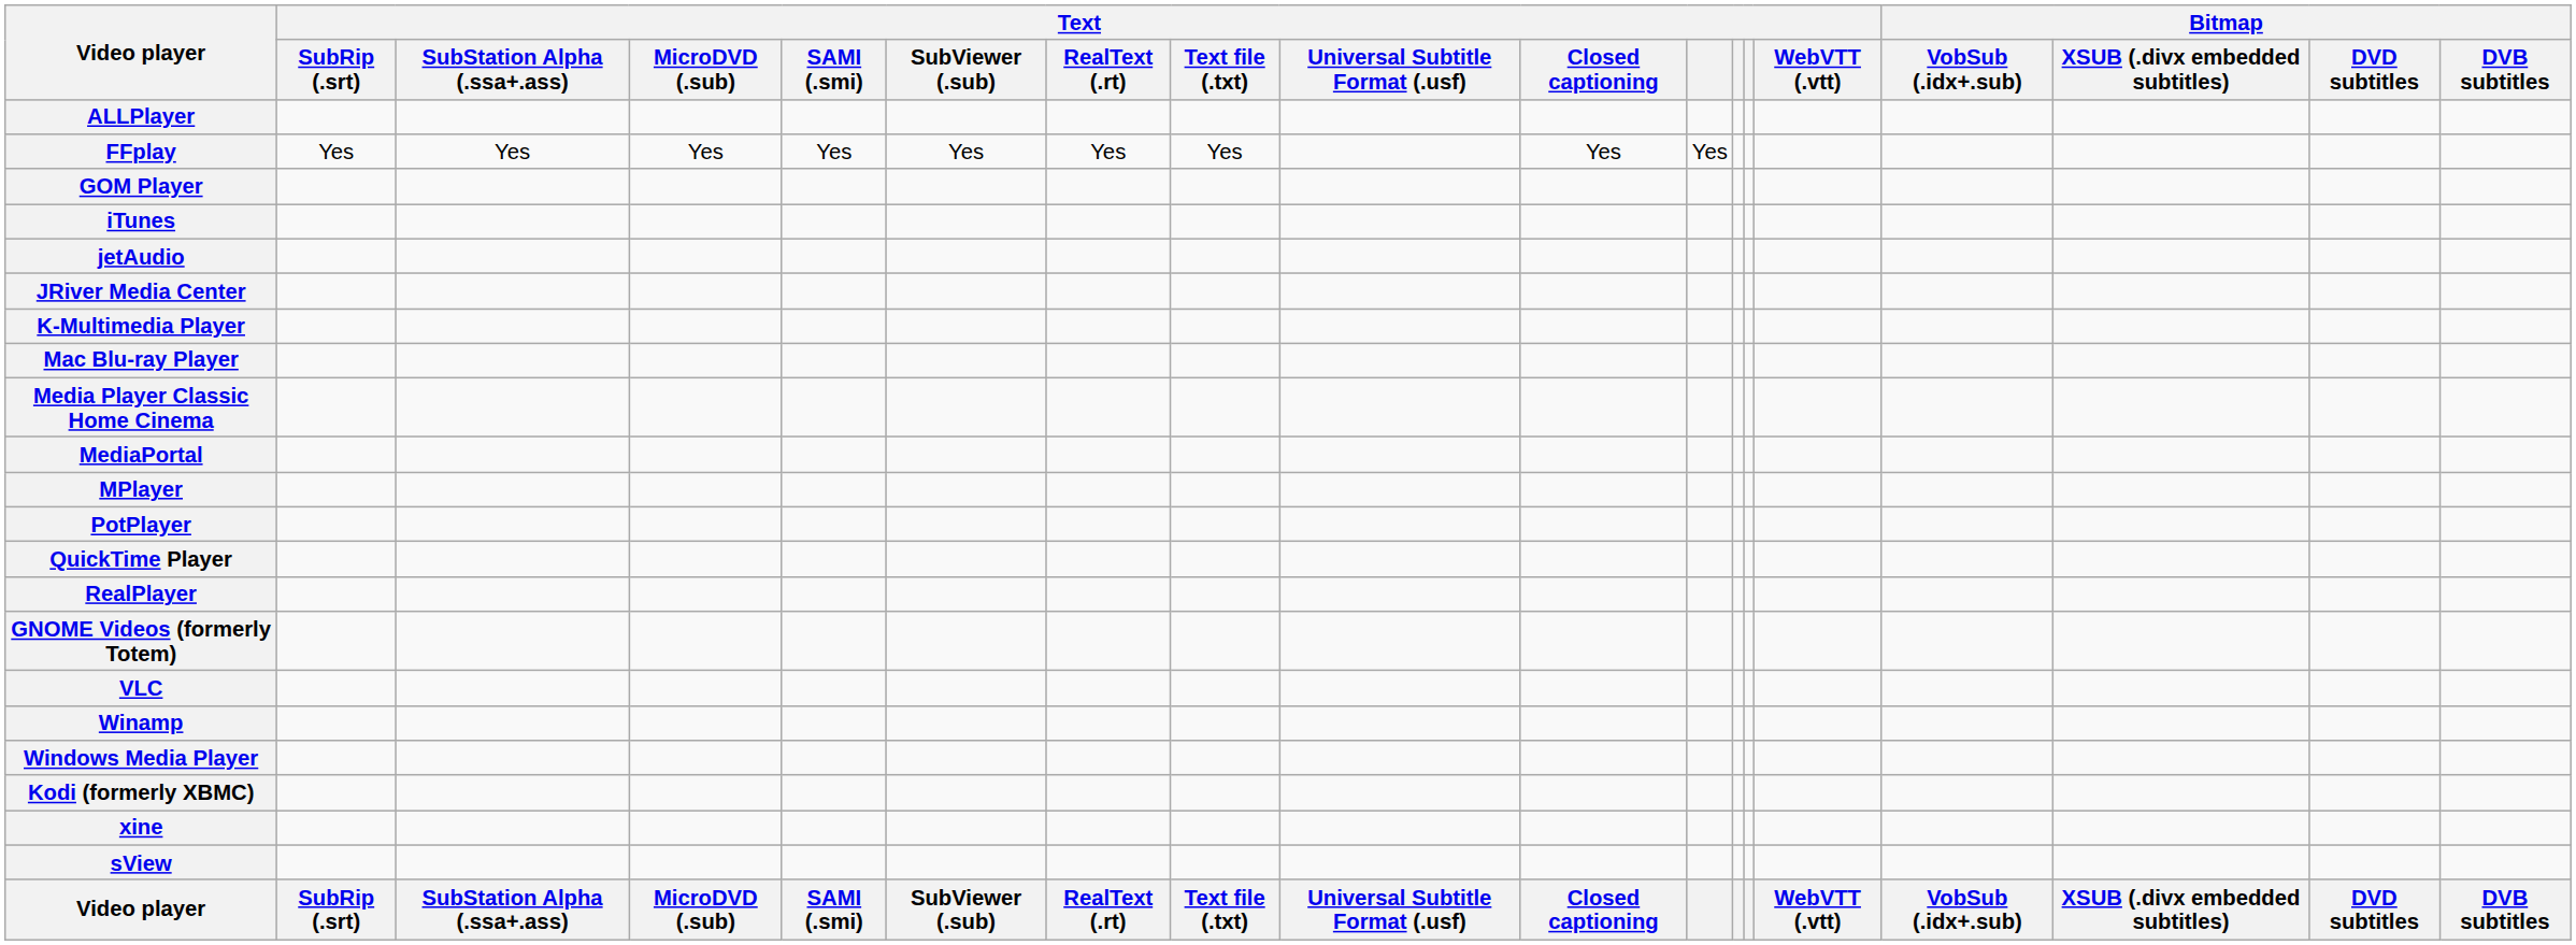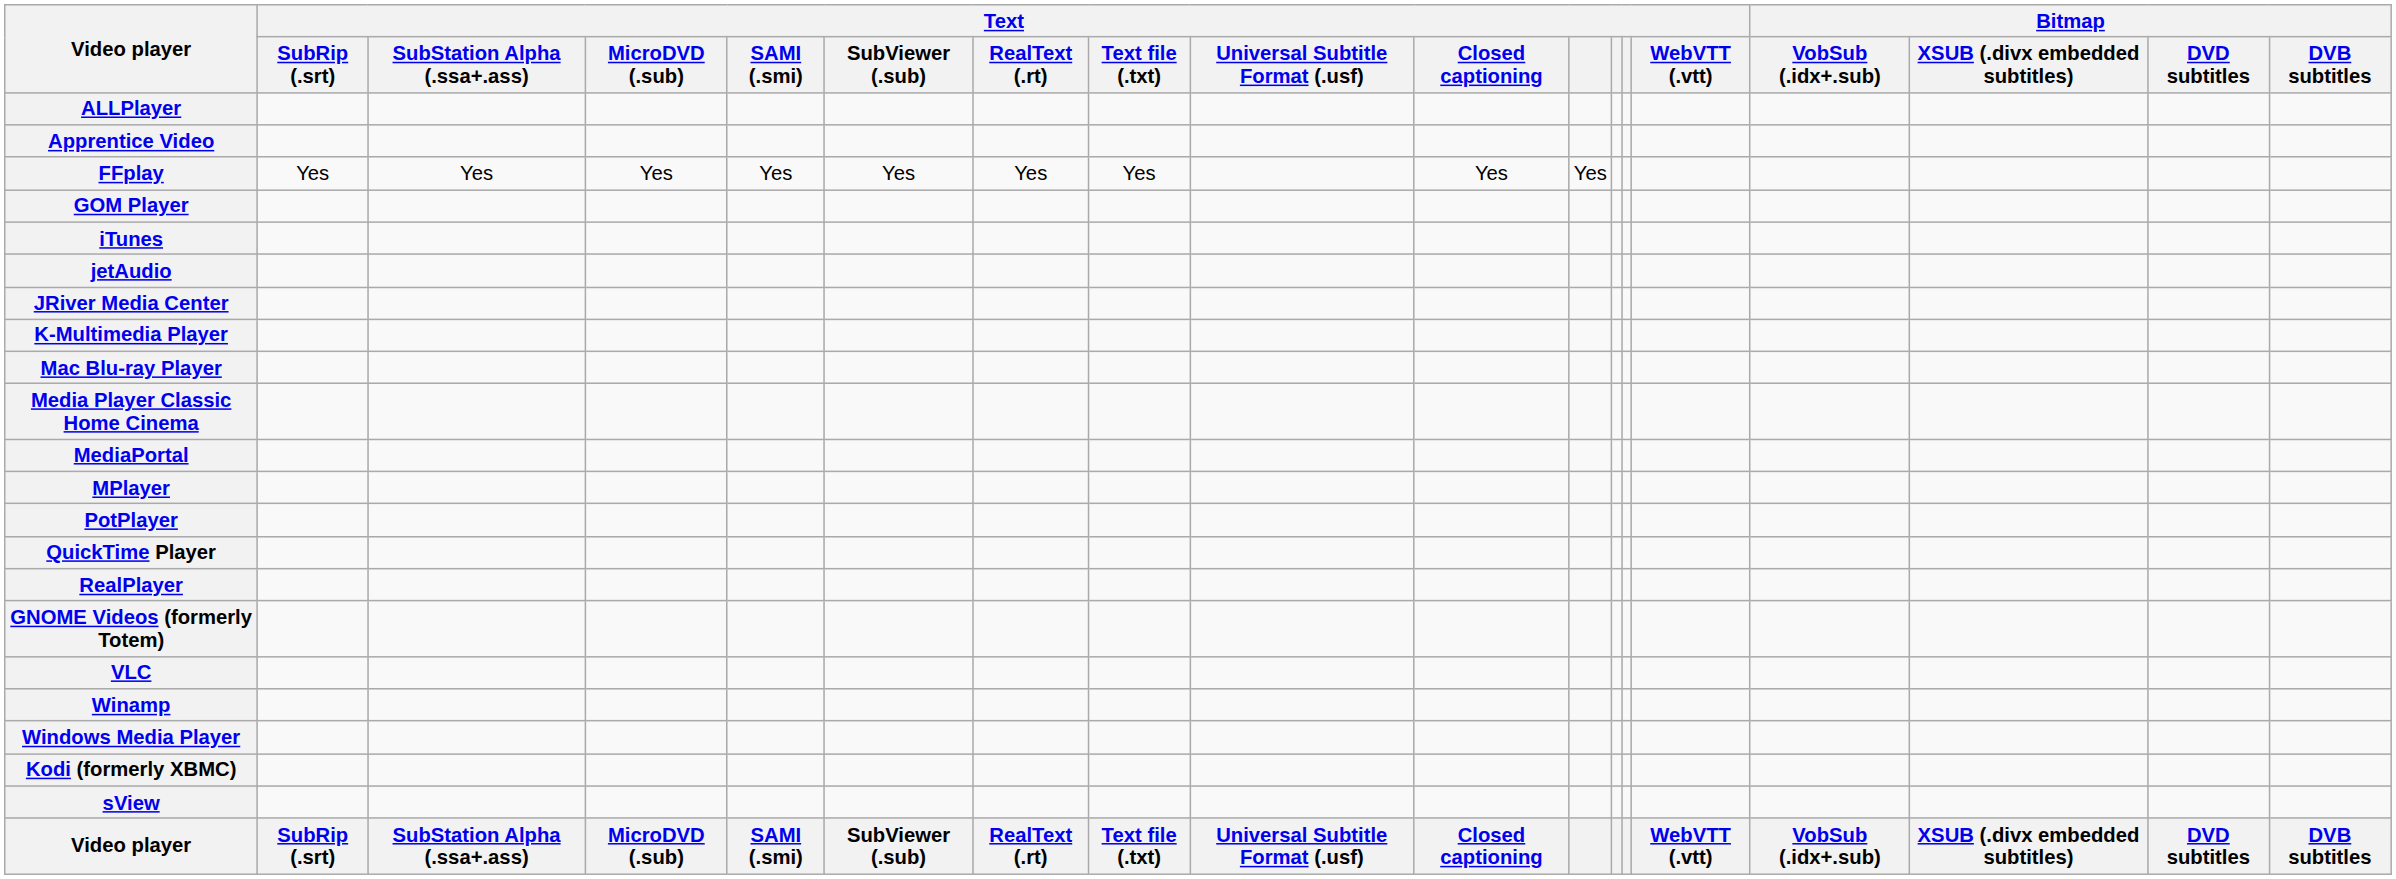 <table class="wikitable" style="font-size: smaller; text-align: center; width: auto; table-layout: fixed">
 <tr>
 <th rowspan="2" style="width:12em">Video player</th>
 <th colspan="13"><a href='#'>Text</a></th>
 <th colspan="4"><a href='#'>Bitmap</a></th>
 </tr>
 <tr>
 <th><a href='#'>SubRip</a> (.srt)</th>
 <th><a href='#'>SubStation Alpha</a> (.ssa+.ass)</th>
 <th><a href='#'>MicroDVD</a> (.sub)</th>
 <th><a href='#'>SAMI</a> (.smi)</th>
 <th>SubViewer (.sub)</th>
 <th><a href='#'>RealText</a> (.rt)</th>
 <th><a href='#'>Text file</a> (.txt)</th>
 <th><a href='#'>Universal Subtitle Format</a> (.usf)</th>
 <th><a href='#'>Closed captioning</a></th>
 <th></th>
 <th></th>
 <th></th>
 <th><a href='#'>WebVTT</a> (.vtt)</th>
 <th><a href='#'>VobSub</a> (.idx+.sub)</th>
 <th><a href='#'>XSUB</a> (.divx embedded subtitles)</th>
 <th><a href='#'>DVD</a> subtitles</th>
 <th><a href='#'>DVB</a> subtitles</th>
 </tr>
 <tr>
 <th><a href='#'>ALLPlayer</a></th>
 <td></td>
 <td></td>
 <td></td>
 <td></td>
 <td></td>
 <td></td>
 <td></td>
 <td></td>
 <td></td>
 <td></td>
 <td></td>
 <td></td>
 <td></td>
 <td></td>
+<td></td>
+<td></td>
+<td></td>
+</tr>
+<tr>
+<th><a href='#'>Apprentice Video</a></th>
+<td><br></td>
+<td><br></td>
+<td></td>
+<td></td>
+<td></td>
+<td></td>
+<td></td>
+<td></td>
+<td></td>
+<td></td>
+<td></td>
+<td></td>
+<td></td>
+<td><br></td>
 <td></td>
 <td></td>
 <td></td>
 </tr>
 <tr>
 <th><a href='#'>FFplay</a></th>
 <td>Yes<br></td>
 <td>Yes<br></td>
 <td>Yes<br></td>
 <td>Yes<br></td>
 <td>Yes<br></td>
 <td>Yes<br></td>
 <td>Yes<br></td>
 <td></td>
 <td>Yes<br></td>
 <td>Yes<br></td>
 <td><br></td>
 <td><br></td>
 <td></td>
 <td></td>
 <td></td>
 <td></td>
 <td></td>
 </tr>
 <tr>
 <th><a href='#'>GOM Player</a></th>
 <td></td>
 <td><br></td>
 <td></td>
 <td></td>
 <td></td>
 <td></td>
 <td></td>
 <td></td>
 <td></td>
 <td></td>
 <td></td>
 <td></td>
 <td></td>
 <td></td>
 <td></td>
 <td></td>
 <td></td>
 </tr>
 <tr>
 <th><a href='#'>iTunes</a></th>
 <td></td>
 <td></td>
 <td></td>
 <td></td>
 <td></td>
 <td></td>
 <td></td>
 <td></td>
 <td></td>
 <td></td>
 <td></td>
 <td></td>
 <td></td>
 <td></td>
 <td></td>
 <td></td>
 <td></td>
 </tr>
 <tr>
 <th><a href='#'>jetAudio</a></th>
 <td></td>
 <td><br></td>
 <td></td>
 <td></td>
 <td></td>
 <td></td>
 <td></td>
 <td></td>
 <td></td>
 <td></td>
 <td></td>
 <td></td>
 <td></td>
 <td></td>
 <td></td>
 <td></td>
 <td></td>
 </tr>
 <tr>
 <th><a href='#'>JRiver Media Center</a></th>
 <td></td>
 <td></td>
 <td></td>
 <td></td>
 <td></td>
 <td></td>
 <td></td>
 <td></td>
 <td></td>
 <td></td>
 <td></td>
 <td></td>
 <td></td>
 <td></td>
 <td></td>
 <td></td>
 <td></td>
 </tr>
 <tr>
 <th><a href='#'>K-Multimedia Player</a></th>
 <td></td>
 <td></td>
 <td></td>
 <td></td>
 <td></td>
 <td></td>
 <td></td>
 <td></td>
 <td></td>
 <td></td>
 <td></td>
 <td></td>
 <td></td>
 <td></td>
 <td></td>
 <td></td>
 <td></td>
 </tr>
 <tr>
 <th><a href='#'>Mac Blu-ray Player</a></th>
 <td></td>
 <td></td>
 <td></td>
 <td></td>
 <td></td>
 <td></td>
 <td></td>
 <td></td>
 <td></td>
 <td></td>
 <td></td>
 <td></td>
 <td></td>
 <td></td>
 <td></td>
 <td></td>
 <td></td>
 </tr>
 <tr>
 <th><a href='#'>Media Player Classic Home Cinema</a></th>
 <td></td>
 <td></td>
 <td></td>
 <td></td>
 <td></td>
 <td></td>
 <td></td>
 <td></td>
 <td></td>
 <td></td>
 <td></td>
 <td></td>
 <td></td>
 <td></td>
 <td></td>
 <td></td>
 <td></td>
 </tr>
 <tr>
 <th><a href='#'>MediaPortal</a></th>
 <td></td>
 <td></td>
 <td></td>
 <td></td>
 <td></td>
 <td></td>
 <td></td>
 <td></td>
 <td></td>
 <td></td>
 <td></td>
 <td></td>
 <td></td>
 <td></td>
 <td></td>
 <td></td>
 <td></td>
 </tr>
 <tr>
 <th><a href='#'>MPlayer</a></th>
 <td></td>
 <td></td>
 <td></td>
 <td></td>
 <td></td>
 <td></td>
 <td></td>
 <td></td>
 <td></td>
 <td></td>
 <td></td>
 <td></td>
 <td></td>
 <td></td>
 <td></td>
 <td></td>
 <td></td>
 </tr>
 <tr>
 <th><a href='#'>PotPlayer</a></th>
 <td></td>
 <td></td>
 <td></td>
 <td></td>
 <td></td>
 <td></td>
 <td></td>
 <td></td>
 <td></td>
 <td></td>
 <td></td>
 <td></td>
 <td></td>
 <td></td>
 <td></td>
 <td></td>
 <td></td>
 </tr>
 <tr>
 <th><a href='#'>QuickTime</a> Player</th>
 <td><br></td>
 <td><br></td>
 <td></td>
 <td></td>
 <td></td>
 <td></td>
 <td></td>
 <td></td>
 <td></td>
 <td></td>
 <td></td>
 <td></td>
 <td></td>
 <td></td>
 <td></td>
 <td></td>
 <td></td>
 </tr>
 <tr>
 <th><a href='#'>RealPlayer</a></th>
 <td></td>
 <td></td>
 <td></td>
 <td></td>
 <td></td>
 <td></td>
 <td></td>
 <td></td>
 <td></td>
 <td></td>
 <td></td>
 <td></td>
 <td></td>
 <td></td>
 <td></td>
 <td></td>
 <td></td>
 </tr>
 <tr>
 <th><a href='#'>GNOME Videos</a> (formerly Totem)</th>
 <td></td>
 <td><br></td>
 <td></td>
 <td></td>
 <td></td>
 <td></td>
 <td></td>
 <td></td>
 <td></td>
 <td></td>
 <td></td>
 <td></td>
 <td></td>
 <td></td>
 <td></td>
 <td></td>
 <td></td>
 </tr>
 <tr>
 <th><a href='#'>VLC</a></th>
 <td></td>
 <td></td>
 <td></td>
 <td></td>
 <td></td>
 <td></td>
 <td></td>
 <td></td>
 <td></td>
 <td></td>
 <td></td>
 <td></td>
 <td></td>
 <td></td>
 <td></td>
 <td></td>
 <td></td>
 </tr>
 <tr>
 <th><a href='#'>Winamp</a></th>
 <td><br></td>
 <td><br></td>
 <td><br></td>
 <td><br></td>
 <td></td>
 <td></td>
 <td><br></td>
 <td><br></td>
 <td></td>
 <td></td>
 <td></td>
 <td></td>
 <td></td>
 <td><br></td>
 <td><br></td>
 <td></td>
 <td></td>
 </tr>
 <tr>
 <th><a href='#'>Windows Media Player</a></th>
 <td><br></td>
 <td><br></td>
 <td><br></td>
 <td><br></td>
 <td></td>
 <td></td>
 <td><br></td>
 <td><br></td>
 <td></td>
 <td></td>
 <td></td>
 <td></td>
 <td></td>
 <td><br></td>
 <td><br></td>
 <td></td>
 <td></td>
 </tr>
 <tr>
 <th><a href='#'>Kodi</a> (formerly XBMC)</th>
 <td></td>
 <td></td>
 <td></td>
 <td></td>
 <td></td>
 <td></td>
 <td></td>
 <td></td>
 <td></td>
 <td></td>
 <td></td>
 <td></td>
 <td></td>
 <td></td>
 <td></td>
 <td></td>
 <td></td>
 </tr>
 <tr>
-<th><a href='#'>xine</a></th>
-<td></td>
-<td><br></td>
-<td></td>
-<td></td>
-<td></td>
-<td></td>
-<td></td>
-<td></td>
-<td></td>
-<td></td>
-<td></td>
-<td></td>
-<td></td>
-<td></td>
-<td></td>
-<td></td>
-<td></td>
-</tr>
-<tr>
 <th><a href='#'>sView</a></th>
 <td></td>
 <td></td>
 <td></td>
 <td></td>
 <td></td>
 <td></td>
 <td></td>
 <td></td>
 <td></td>
 <td></td>
 <td></td>
 <td></td>
 <td></td>
 <td></td>
 <td></td>
 <td></td>
 <td></td>
 </tr>
 <tr>
 <th>Video player</th>
 <th><a href='#'>SubRip</a> (.srt)</th>
 <th><a href='#'>SubStation Alpha</a> (.ssa+.ass)</th>
 <th><a href='#'>MicroDVD</a> (.sub)</th>
 <th><a href='#'>SAMI</a> (.smi)</th>
 <th>SubViewer (.sub)</th>
 <th><a href='#'>RealText</a> (.rt)</th>
 <th><a href='#'>Text file</a> (.txt)</th>
 <th><a href='#'>Universal Subtitle Format</a> (.usf)</th>
 <th><a href='#'>Closed captioning</a></th>
 <th></th>
 <th></th>
 <th></th>
 <th><a href='#'>WebVTT</a> (.vtt)</th>
 <th><a href='#'>VobSub</a> (.idx+.sub)</th>
 <th><a href='#'>XSUB</a> (.divx embedded subtitles)</th>
 <th><a href='#'>DVD</a> subtitles</th>
 <th><a href='#'>DVB</a> subtitles</th>
 </tr>
 </table>
